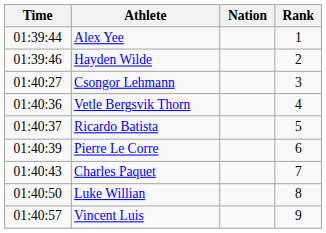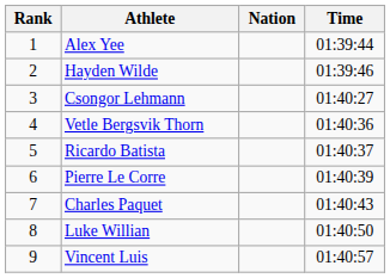 <table class="wikitable sortable" style="width: 300px;font-size: 80%;text-align:center">
 <tr>
-<th>Time</th>
+<th>Rank</th>
 <th>Athlete</th>
 <th>Nation</th>
-<th>Rank</th>
+<th>Time</th>
 </tr>
 <tr>
-<td>01:39:44</td>
+<td>1</td>
 <td align=left><a href='#'>Alex Yee</a></td>
 <td align=left></td>
-<td>1</td>
+<td>01:39:44</td>
 </tr>
 <tr>
-<td>01:39:46</td>
+<td>2</td>
 <td align=left><a href='#'>Hayden Wilde</a></td>
 <td align=left></td>
-<td>2</td>
+<td>01:39:46</td>
 </tr>
 <tr>
-<td>01:40:27</td>
+<td>3</td>
 <td align=left><a href='#'>Csongor Lehmann</a></td>
 <td align=left></td>
-<td>3</td>
+<td>01:40:27</td>
 </tr>
 <tr>
-<td>01:40:36</td>
+<td>4</td>
 <td align=left><a href='#'>Vetle Bergsvik Thorn</a></td>
 <td align=left></td>
-<td>4</td>
+<td>01:40:36</td>
 </tr>
 <tr>
-<td>01:40:37</td>
+<td>5</td>
 <td align=left><a href='#'>Ricardo Batista</a></td>
 <td align=left></td>
-<td>5</td>
+<td>01:40:37</td>
 </tr>
 <tr>
-<td>01:40:39</td>
+<td>6</td>
 <td align=left><a href='#'>Pierre Le Corre</a></td>
 <td align=left></td>
-<td>6</td>
+<td>01:40:39</td>
 </tr>
 <tr>
-<td>01:40:43</td>
+<td>7</td>
 <td align=left><a href='#'>Charles Paquet</a></td>
 <td align=left></td>
-<td>7</td>
+<td>01:40:43</td>
 </tr>
 <tr>
-<td>01:40:50</td>
+<td>8</td>
 <td align=left><a href='#'>Luke Willian</a></td>
 <td align=left></td>
-<td>8</td>
+<td>01:40:50</td>
 </tr>
 <tr>
-<td>01:40:57</td>
+<td>9</td>
 <td align=left><a href='#'>Vincent Luis</a></td>
 <td align=left></td>
-<td>9</td>
+<td>01:40:57</td>
 </tr>
 </table>
